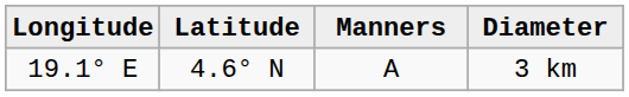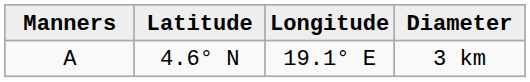 <table class="wikitable">
 <tr>
+<th width="25%" style="background:#eeeeee;">Manners</th>
+<th width="25%" style="background:#eeeeee;">Latitude</th>
 <th width="25%" style="background:#eeeeee;">Longitude</th>
-<th width="25%" style="background:#eeeeee;">Latitude</th>
-<th width="25%" style="background:#eeeeee;">Manners</th>
 <th width="25%" style="background:#eeeeee;">Diameter</th>
 </tr>
 <tr>
+<td align="center">A</td>
+<td align="center">4.6° N</td>
 <td align="center">19.1° E</td>
-<td align="center">4.6° N</td>
-<td align="center">A</td>
 <td align="center">3 km</td>
 </tr>
 </table>
